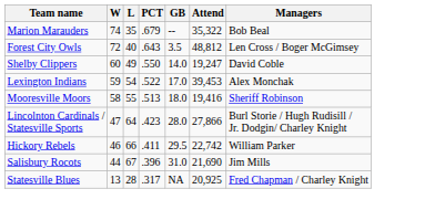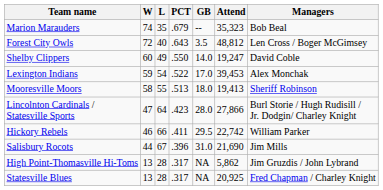 <table class="wikitable">
 <tr>
 <th>Team name</th>
 <th>W</th>
 <th>L</th>
 <th>PCT</th>
 <th>GB</th>
 <th>Attend</th>
 <th>Managers</th>
 </tr>
 <tr>
 <td><a href='#'>Marion Marauders</a></td>
 <td>74</td>
 <td>35</td>
 <td>.679</td>
 <td>--</td>
-<td>35,322</td>
+<td>35,323</td>
 <td>Bob Beal</td>
 </tr>
 <tr>
 <td><a href='#'>Forest City Owls</a></td>
 <td>72</td>
 <td>40</td>
 <td>.643</td>
 <td>3.5</td>
 <td>48,812</td>
 <td>Len Cross / Boger McGimsey</td>
 </tr>
 <tr>
 <td><a href='#'>Shelby Clippers</a></td>
 <td>60</td>
 <td>49</td>
 <td>.550</td>
 <td>14.0</td>
 <td>19,247</td>
 <td>David Coble</td>
 </tr>
 <tr>
 <td><a href='#'>Lexington Indians</a></td>
 <td>59</td>
 <td>54</td>
 <td>.522</td>
 <td>17.0</td>
 <td>39,453</td>
 <td>Alex Monchak</td>
 </tr>
 <tr>
 <td><a href='#'>Mooresville Moors</a></td>
 <td>58</td>
 <td>55</td>
 <td>.513</td>
 <td>18.0</td>
-<td>19,416</td>
+<td>19,413</td>
 <td><a href='#'>Sheriff Robinson</a></td>
 </tr>
 <tr>
 <td><a href='#'>Lincolnton Cardinals</a> /<br><a href='#'>Statesville Sports</a></td>
 <td>47</td>
 <td>64</td>
 <td>.423</td>
 <td>28.0</td>
 <td>27,866</td>
 <td>Burl Storie / Hugh Rudisill /<br>Jr. Dodgin/ Charley Knight</td>
 </tr>
 <tr>
 <td><a href='#'>Hickory Rebels</a></td>
 <td>46</td>
 <td>66</td>
 <td>.411</td>
 <td>29.5</td>
 <td>22,742</td>
 <td>William Parker</td>
 </tr>
 <tr>
 <td><a href='#'>Salisbury Rocots</a></td>
 <td>44</td>
 <td>67</td>
 <td>.396</td>
 <td>31.0</td>
 <td>21,690</td>
 <td>Jim Mills</td>
 </tr>
 <tr>
+<td><a href='#'>High Point-Thomasville Hi-Toms</a></td>
+<td>13</td>
+<td>28</td>
+<td>.317</td>
+<td>NA</td>
+<td>5,862</td>
+<td>Jim Gruzdis / John Lybrand</td>
+</tr>
+<tr>
 <td><a href='#'>Statesville Blues</a></td>
 <td>13</td>
 <td>28</td>
 <td>.317</td>
 <td>NA</td>
 <td>20,925</td>
 <td><a href='#'>Fred Chapman</a> / Charley Knight</td>
 </tr>
 </table>
